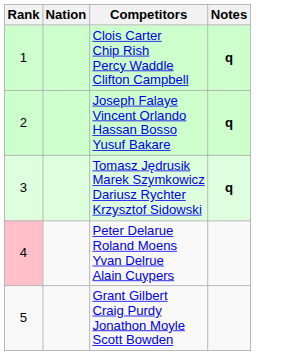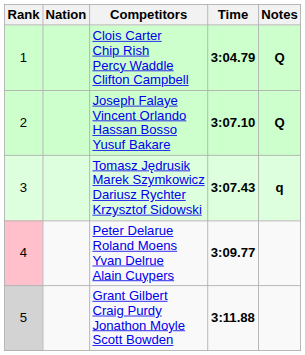 <table class="wikitable sortable" style="text-align:center">
 <tr>
 <th>Rank</th>
 <th>Nation</th>
 <th>Competitors</th>
+<th>Time</th>
 <th>Notes</th>
 </tr>
 <tr bgcolor=ccffcc>
 <td>1</td>
 <td align=left></td>
 <td align=left><a href='#'>Clois Carter</a><br><a href='#'>Chip Rish</a><br><a href='#'>Percy Waddle</a><br><a href='#'>Clifton Campbell</a></td>
-<td><strong>q</strong></td>
+<td><strong>3:04.79</strong></td>
+<td><strong>Q</strong></td>
 </tr>
 <tr bgcolor=ccffcc>
 <td>2</td>
 <td align=left></td>
 <td align=left><a href='#'>Joseph Falaye</a><br><a href='#'>Vincent Orlando</a><br><a href='#'>Hassan Bosso</a><br><a href='#'>Yusuf Bakare</a></td>
-<td><strong>q</strong></td>
+<td><strong>3:07.10</strong></td>
+<td><strong>Q</strong></td>
 </tr>
 <tr bgcolor=ddffdd>
 <td>3</td>
 <td align=left></td>
 <td align=left><a href='#'>Tomasz Jędrusik</a><br><a href='#'>Marek Szymkowicz</a><br><a href='#'>Dariusz Rychter</a><br><a href='#'>Krzysztof Sidowski</a></td>
+<td><strong>3:07.43</strong></td>
 <td><strong>q</strong></td>
 </tr>
 <tr>
 <td style="background: pink;">4</td>
 <td align=left></td>
 <td align=left><a href='#'>Peter Delarue</a><br><a href='#'>Roland Moens</a><br><a href='#'>Yvan Delrue</a><br><a href='#'>Alain Cuypers</a></td>
+<td><strong>3:09.77</strong></td>
 <td></td>
 </tr>
 <tr>
-<td>5</td>
+<td style="background: lightgrey;">5</td>
 <td align=left></td>
 <td align=left><a href='#'>Grant Gilbert</a><br><a href='#'>Craig Purdy</a><br><a href='#'>Jonathon Moyle</a><br><a href='#'>Scott Bowden</a></td>
+<td><strong>3:11.88</strong></td>
 <td></td>
 </tr>
 </table>
